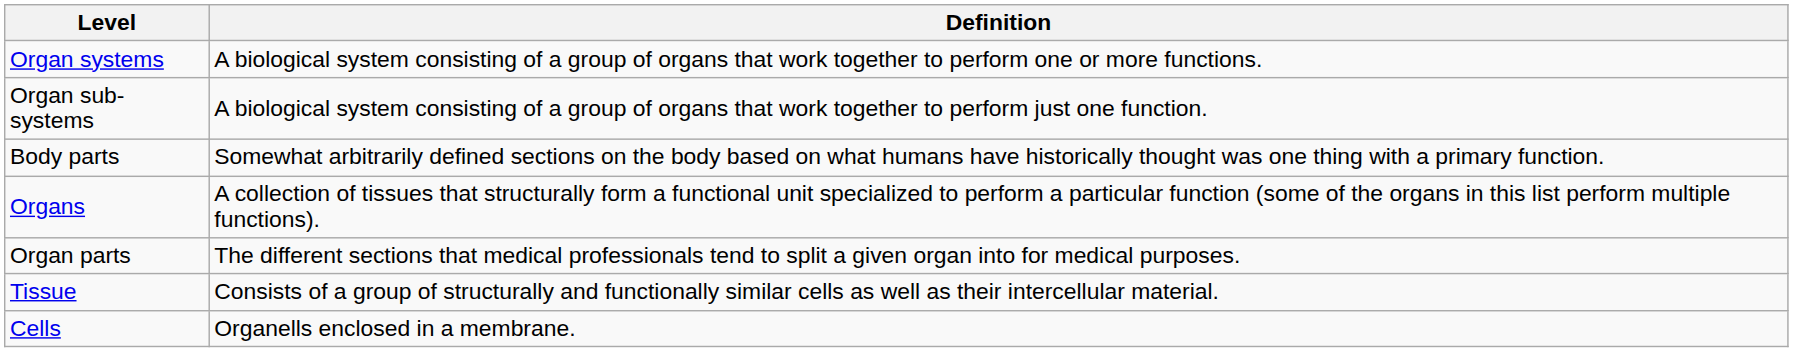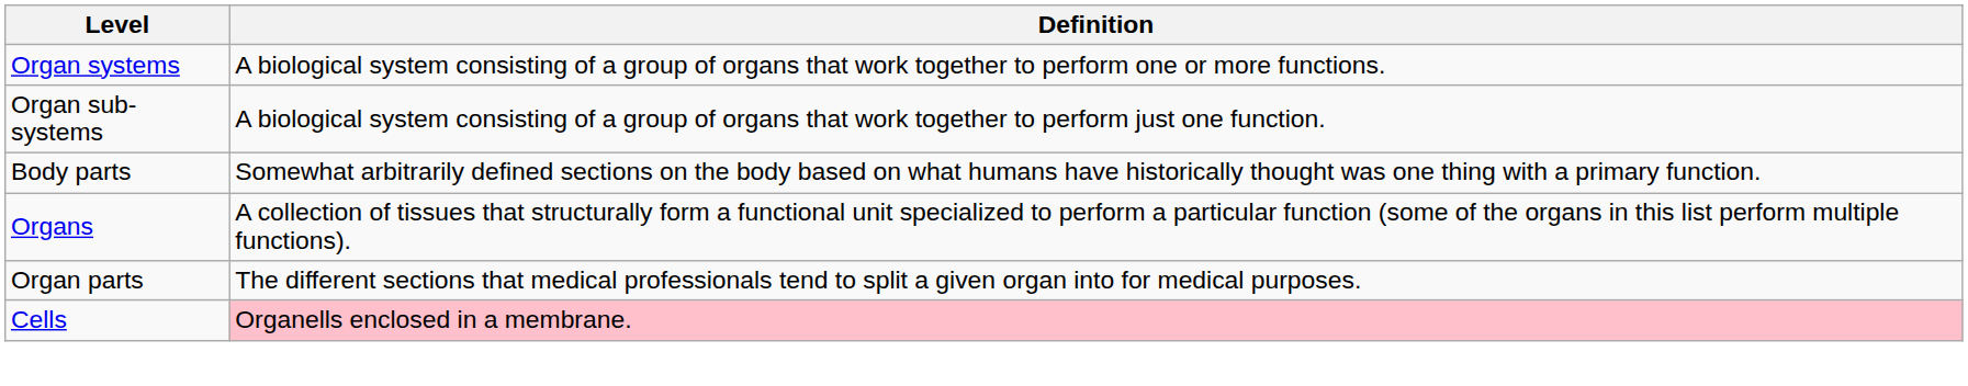 <table class="wikitable">
 <tr>
 <th>Level</th>
 <th>Definition</th>
 </tr>
 <tr>
 <td><a href='#'>Organ systems</a></td>
 <td>A biological system consisting of a group of organs that work together to perform one or more functions.</td>
 </tr>
 <tr>
 <td class="nowrap">Organ sub-systems</td>
 <td>A biological system consisting of a group of organs that work together to perform just one function.</td>
 </tr>
 <tr>
 <td>Body parts</td>
 <td>Somewhat arbitrarily defined sections on the body based on what humans have historically thought was one thing with a primary function.</td>
 </tr>
 <tr>
 <td><a href='#'>Organs</a></td>
 <td>A collection of tissues that structurally form a functional unit specialized to perform a particular function (some of the organs in this list perform multiple functions).</td>
 </tr>
 <tr>
 <td>Organ parts</td>
 <td>The different sections that medical professionals tend to split a given organ into for medical purposes.</td>
 </tr>
 <tr>
-<td><a href='#'>Tissue</a></td>
-<td>Consists of a group of structurally and functionally similar cells as well as their intercellular material.</td>
-</tr>
-<tr>
 <td><a href='#'>Cells</a></td>
-<td>Organells enclosed in a membrane.</td>
+<td style="background: pink;">Organells enclosed in a membrane.</td>
 </tr>
 </table>
